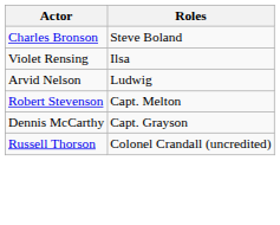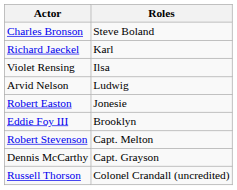 <table class="wikitable">
 <tr>
 <th>Actor</th>
 <th>Roles</th>
 </tr>
 <tr>
 <td><a href='#'>Charles Bronson</a></td>
 <td>Steve Boland</td>
 </tr>
 <tr>
+<td><a href='#'>Richard Jaeckel</a></td>
+<td>Karl</td>
+</tr>
+<tr>
 <td>Violet Rensing</td>
 <td>Ilsa</td>
 </tr>
 <tr>
 <td>Arvid Nelson</td>
 <td>Ludwig</td>
+</tr>
+<tr>
+<td><a href='#'>Robert Easton</a></td>
+<td>Jonesie</td>
+</tr>
+<tr>
+<td><a href='#'>Eddie Foy III</a></td>
+<td>Brooklyn</td>
 </tr>
 <tr>
 <td><a href='#'>Robert Stevenson</a></td>
 <td>Capt. Melton</td>
 </tr>
 <tr>
 <td>Dennis McCarthy</td>
 <td>Capt. Grayson</td>
 </tr>
 <tr>
 <td><a href='#'>Russell Thorson</a></td>
 <td>Colonel Crandall (uncredited)</td>
 </tr>
 </table>
